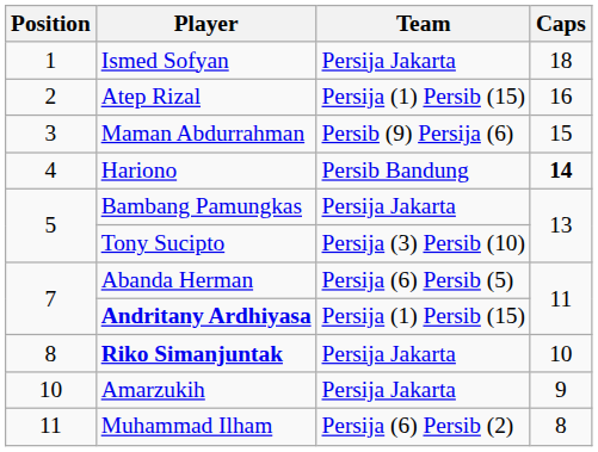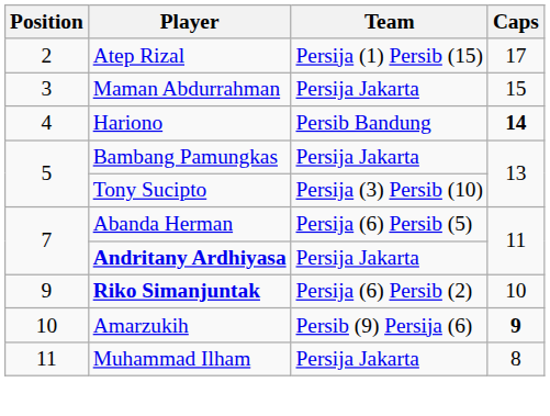 <table class="wikitable" style="text-align: center">
 <tr>
 <th>Position</th>
 <th>Player</th>
 <th>Team</th>
 <th>Caps</th>
 </tr>
 <tr>
-<td>1</td>
-<td align="left"> <a href='#'>Ismed Sofyan</a></td>
-<td align="left"><a href='#'>Persija Jakarta</a></td>
-<td>18</td>
-</tr>
-<tr>
 <td>2</td>
 <td align="left"> <a href='#'>Atep Rizal</a></td>
 <td align="left"><a href='#'>Persija</a> (1) <a href='#'>Persib</a> (15)</td>
-<td>16</td>
+<td>17</td>
 </tr>
 <tr>
 <td>3</td>
 <td align="left"> <a href='#'>Maman Abdurrahman</a></td>
-<td align="left"><a href='#'>Persib</a> (9) <a href='#'>Persija</a> (6)</td>
+<td align="left"><a href='#'>Persija Jakarta</a></td>
 <td>15</td>
 </tr>
 <tr>
 <td>4</td>
 <td align="left"> <a href='#'>Hariono</a></td>
 <td align="left"><a href='#'>Persib Bandung</a></td>
 <td><strong>14</strong></td>
 </tr>
 <tr>
 <td rowspan="2">5</td>
 <td align="left"> <a href='#'>Bambang Pamungkas</a></td>
 <td align="left"><a href='#'>Persija Jakarta</a></td>
 <td rowspan="2">13</td>
 </tr>
 <tr>
 <td align="left"> <a href='#'>Tony Sucipto</a></td>
 <td align="left"><a href='#'>Persija</a> (3) <a href='#'>Persib</a> (10)</td>
 </tr>
 <tr>
 <td rowspan="2">7</td>
 <td align="left"> <a href='#'>Abanda Herman</a></td>
 <td align="left"><a href='#'>Persija</a> (6) <a href='#'>Persib</a> (5)</td>
 <td rowspan="2">11</td>
 </tr>
 <tr>
 <td align="left"> <strong><a href='#'>Andritany Ardhiyasa</a></strong></td>
-<td align="left"><a href='#'>Persija</a> (1) <a href='#'>Persib</a> (15)</td>
+<td align="left"><a href='#'>Persija Jakarta</a></td>
 </tr>
 <tr>
-<td>8</td>
+<td>9</td>
 <td align="left"> <strong><a href='#'>Riko Simanjuntak</a></strong></td>
-<td align="left"><a href='#'>Persija Jakarta</a></td>
+<td align="left"><a href='#'>Persija</a> (6) <a href='#'>Persib</a> (2)</td>
 <td>10</td>
 </tr>
 <tr>
 <td>10</td>
 <td align="left"> <a href='#'>Amarzukih</a></td>
-<td align="left"><a href='#'>Persija Jakarta</a></td>
-<td>9</td>
+<td align="left"><a href='#'>Persib</a> (9) <a href='#'>Persija</a> (6)</td>
+<td><strong>9</strong></td>
 </tr>
 <tr>
 <td>11</td>
 <td align="left"> <a href='#'>Muhammad Ilham</a></td>
-<td align="left"><a href='#'>Persija</a> (6) <a href='#'>Persib</a> (2)</td>
+<td align="left"><a href='#'>Persija Jakarta</a></td>
 <td>8</td>
 </tr>
 </table>
